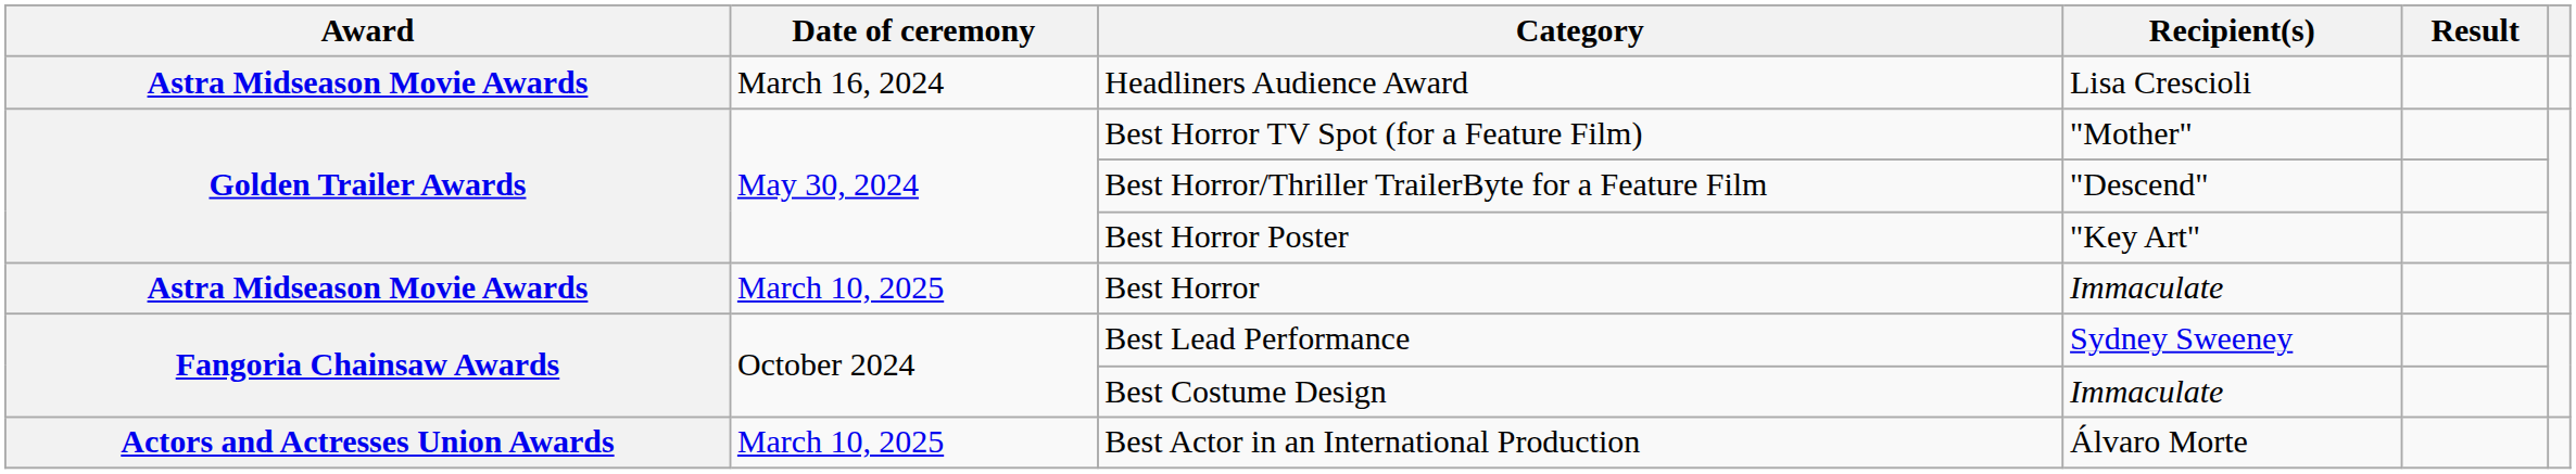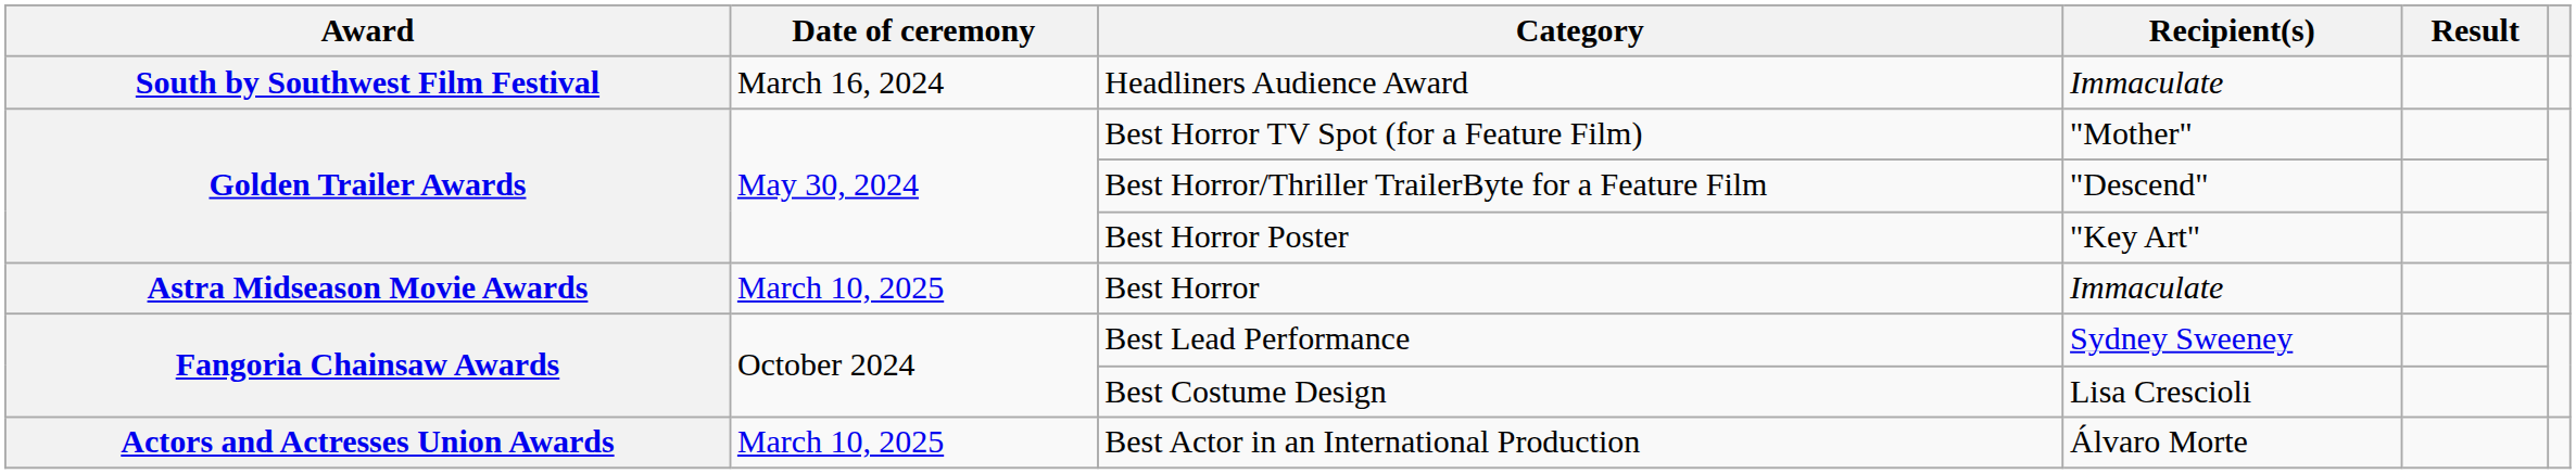 <table class="wikitable plainrowheaders sortable" style="width:100%;">
 <tr>
 <th scope="col">Award</th>
 <th scope="col">Date of ceremony</th>
 <th scope="col">Category</th>
 <th scope="col">Recipient(s)</th>
 <th scope="col">Result</th>
 <th scope="col" class="unsortable"></th>
 </tr>
 <tr>
-<th scope="row"><a href='#'>Astra Midseason Movie Awards</a></th>
+<th scope="row"><a href='#'>South by Southwest Film Festival</a></th>
 <td>March 16, 2024</td>
 <td>Headliners Audience Award</td>
-<td>Lisa Crescioli</td>
+<td><em>Immaculate</em></td>
 <td></td>
 <td></td>
 </tr>
 <tr>
 <th rowspan="3" scope="row"><a href='#'>Golden Trailer Awards</a></th>
 <td rowspan="3"><a href='#'>May 30, 2024</a></td>
 <td>Best Horror TV Spot (for a Feature Film)</td>
 <td>"Mother"</td>
 <td></td>
 <td rowspan="3"></td>
 </tr>
 <tr>
 <td>Best Horror/Thriller TrailerByte for a Feature Film</td>
 <td>"Descend"</td>
 <td></td>
 </tr>
 <tr>
 <td>Best Horror Poster</td>
 <td>"Key Art"</td>
 <td></td>
 </tr>
 <tr>
 <th scope="row"><a href='#'>Astra Midseason Movie Awards</a></th>
 <td><a href='#'>March 10, 2025</a></td>
 <td>Best Horror</td>
 <td><em>Immaculate</em></td>
 <td></td>
 <td></td>
 </tr>
 <tr>
 <th rowspan="2" scope="row"><a href='#'>Fangoria Chainsaw Awards</a></th>
 <td rowspan="2">October 2024</td>
 <td>Best Lead Performance</td>
 <td><a href='#'>Sydney Sweeney</a></td>
 <td></td>
 <td rowspan="2"></td>
 </tr>
 <tr>
 <td>Best Costume Design</td>
-<td><em>Immaculate</em></td>
+<td>Lisa Crescioli</td>
 <td></td>
 </tr>
 <tr>
 <th scope = "row"><a href='#'>Actors and Actresses Union Awards</a></th>
 <td><a href='#'>March 10, 2025</a></td>
 <td>Best Actor in an International Production</td>
 <td>Álvaro Morte</td>
 <td></td>
 <td></td>
 </tr>
 </table>
